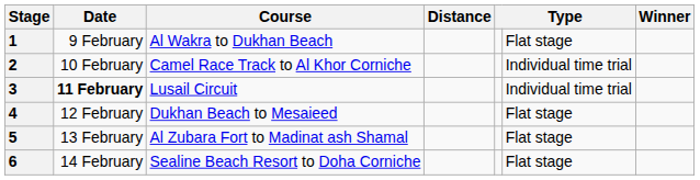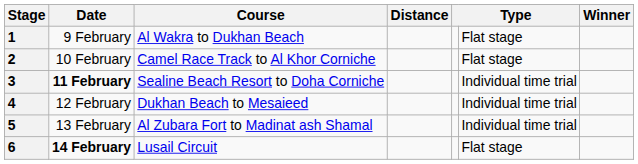 <table class="wikitable">
 <tr>
 <th>Stage</th>
 <th>Date</th>
 <th>Course</th>
 <th>Distance</th>
 <th colspan="2">Type</th>
 <th>Winner</th>
 </tr>
 <tr>
 <th style="text-align:left">1</th>
 <td align=right>9 February</td>
 <td><a href='#'>Al Wakra</a> to <a href='#'>Dukhan Beach</a></td>
 <td style="text-align:center;"></td>
 <td></td>
 <td>Flat stage</td>
 <td></td>
 </tr>
 <tr>
 <th style="text-align:left">2</th>
 <td align=right>10 February</td>
 <td><a href='#'>Camel Race Track</a> to <a href='#'>Al Khor Corniche</a></td>
 <td style="text-align:center;"></td>
 <td></td>
-<td>Individual time trial</td>
+<td>Flat stage</td>
 <td></td>
 </tr>
 <tr>
 <th style="text-align:left">3</th>
 <td align=right><strong>11 February</strong></td>
-<td><a href='#'>Lusail Circuit</a></td>
+<td><a href='#'>Sealine Beach Resort</a> to <a href='#'>Doha Corniche</a></td>
 <td style="text-align:center;"></td>
 <td></td>
 <td>Individual time trial</td>
 <td></td>
 </tr>
 <tr>
 <th style="text-align:left">4</th>
 <td align=right>12 February</td>
 <td><a href='#'>Dukhan Beach</a> to <a href='#'>Mesaieed</a></td>
 <td style="text-align:center;"></td>
 <td></td>
-<td>Flat stage</td>
+<td>Individual time trial</td>
 <td></td>
 </tr>
 <tr>
 <th style="text-align:left">5</th>
 <td align=right>13 February</td>
 <td><a href='#'>Al Zubara Fort</a> to <a href='#'>Madinat ash Shamal</a></td>
 <td style="text-align:center;"></td>
 <td></td>
-<td>Flat stage</td>
+<td>Individual time trial</td>
 <td></td>
 </tr>
 <tr>
 <th style="text-align:left">6</th>
-<td align=right>14 February</td>
-<td><a href='#'>Sealine Beach Resort</a> to <a href='#'>Doha Corniche</a></td>
+<td align=right><strong>14 February</strong></td>
+<td><a href='#'>Lusail Circuit</a></td>
 <td style="text-align:center;"></td>
 <td></td>
 <td>Flat stage</td>
 <td></td>
 </tr>
 </table>
